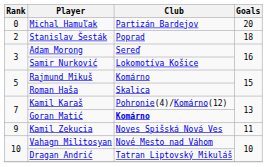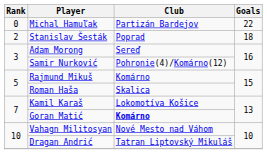 <table class="wikitable" style="text-align:center">
 <tr>
 <th>Rank</th>
 <th>Player</th>
 <th>Club</th>
 <th>Goals</th>
 </tr>
 <tr>
 <td>0</td>
 <td align="left"> <a href='#'>Michal Hamuľak</a></td>
 <td align="left"><a href='#'>Partizán Bardejov</a></td>
-<td>20</td>
+<td>22</td>
 </tr>
 <tr>
 <td rowspan=1>2</td>
 <td align="left"> <a href='#'>Stanislav Šesták</a></td>
 <td align="left"><a href='#'>Poprad</a></td>
 <td rowspan=1>18</td>
 </tr>
 <tr>
 <td rowspan=2>3</td>
 <td align="left"> <a href='#'>Adam Morong</a></td>
 <td align="left"><a href='#'>Sereď</a></td>
 <td rowspan=2>16</td>
 </tr>
 <tr>
 <td align="left"> <a href='#'>Samir Nurković</a></td>
-<td align="left"><a href='#'>Lokomotíva Košice</a></td>
+<td align="left"><a href='#'>Pohronie</a>(4)/<a href='#'>Komárno</a>(12)</td>
 </tr>
 <tr>
 <td rowspan=2>5</td>
 <td align="left"> <a href='#'>Rajmund Mikuš</a></td>
 <td align="left"><a href='#'>Komárno</a></td>
 <td rowspan=2>15</td>
 </tr>
 <tr>
 <td align="left"> <a href='#'>Roman Haša</a></td>
 <td align="left"><a href='#'>Skalica</a></td>
 </tr>
 <tr>
 <td rowspan=2>7</td>
 <td align="left"> <a href='#'>Kamil Karaš</a></td>
-<td align="left"><a href='#'>Pohronie</a>(4)/<a href='#'>Komárno</a>(12)</td>
+<td align="left"><a href='#'>Lokomotíva Košice</a></td>
 <td rowspan=2>13</td>
 </tr>
 <tr>
 <td align="left"> <a href='#'>Goran Matić</a></td>
 <td align="left"><strong><a href='#'>Komárno</a></strong></td>
-</tr>
-<tr>
-<td rowspan=1>9</td>
-<td align="left"> <a href='#'>Kamil Zekucia</a></td>
-<td align="left"><a href='#'>Noves Spišská Nová Ves</a></td>
-<td rowspan=1>11</td>
 </tr>
 <tr>
 <td rowspan=2>10</td>
 <td align="left"> <a href='#'>Vahagn Militosyan</a></td>
 <td align="left"><a href='#'>Nové Mesto nad Váhom</a></td>
 <td rowspan=2>10</td>
 </tr>
 <tr>
 <td align="left"> <a href='#'>Dragan Andrić</a></td>
 <td align="left"><a href='#'>Tatran Liptovský Mikuláš</a></td>
 </tr>
 <tr>
 </tr>
 </table>
